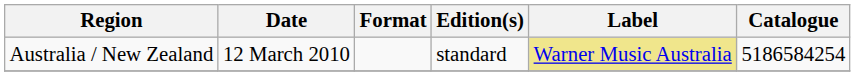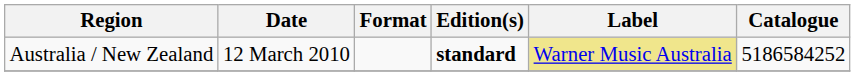 <table class="wikitable plainrowheaders">
 <tr>
 <th scope="col">Region</th>
 <th scope="col">Date</th>
 <th scope="col">Format</th>
 <th scope="col">Edition(s)</th>
 <th scope="col">Label</th>
 <th scope="col">Catalogue</th>
 </tr>
 <tr>
 <td>Australia / New Zealand</td>
 <td>12 March 2010</td>
 <td></td>
-<td>standard</td>
+<td><strong>standard</strong></td>
 <td style="background: khaki;"><a href='#'>Warner Music Australia</a></td>
-<td>5186584254</td>
+<td>5186584252</td>
 </tr>
 <tr>
 </tr>
 </table>
